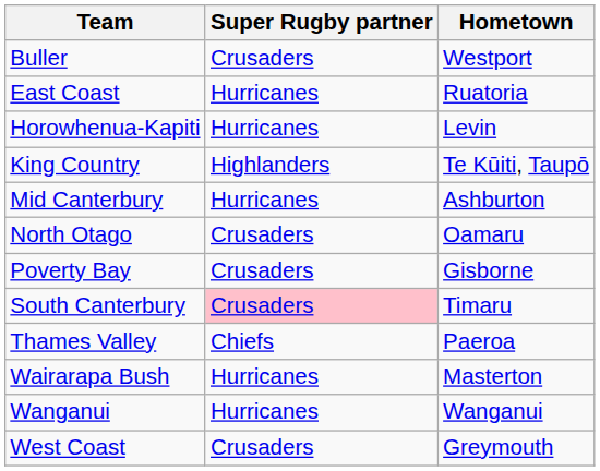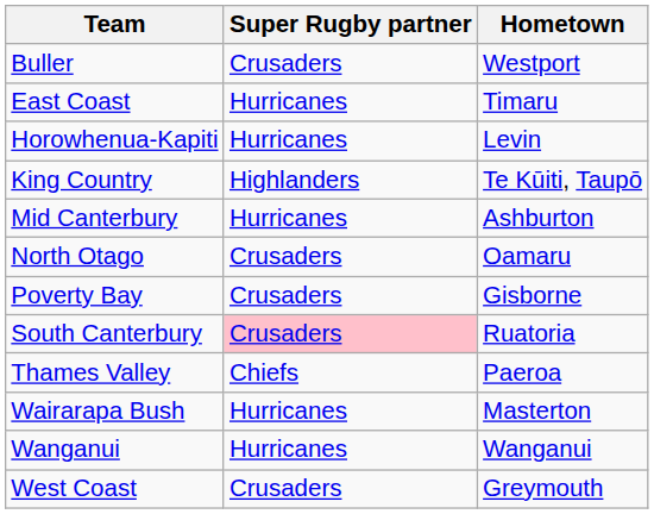 <table class="wikitable sortable">
 <tr>
 <th>Team</th>
 <th>Super Rugby partner</th>
 <th>Hometown</th>
 </tr>
 <tr>
 <td><a href='#'>Buller</a></td>
 <td><a href='#'>Crusaders</a></td>
 <td><a href='#'>Westport</a></td>
 </tr>
 <tr>
 <td><a href='#'>East Coast</a></td>
 <td><a href='#'>Hurricanes</a></td>
-<td><a href='#'>Ruatoria</a></td>
+<td><a href='#'>Timaru</a></td>
 </tr>
 <tr>
 <td><a href='#'>Horowhenua-Kapiti</a></td>
 <td><a href='#'>Hurricanes</a></td>
 <td><a href='#'>Levin</a></td>
 </tr>
 <tr>
 <td><a href='#'>King Country</a></td>
 <td><a href='#'>Highlanders</a></td>
 <td><a href='#'>Te Kūiti</a>, <a href='#'>Taupō</a></td>
 </tr>
 <tr>
 <td><a href='#'>Mid Canterbury</a></td>
 <td><a href='#'>Hurricanes</a></td>
 <td><a href='#'>Ashburton</a></td>
 </tr>
 <tr>
 <td><a href='#'>North Otago</a></td>
 <td><a href='#'>Crusaders</a></td>
 <td><a href='#'>Oamaru</a></td>
 </tr>
 <tr>
 <td><a href='#'>Poverty Bay</a></td>
 <td><a href='#'>Crusaders</a></td>
 <td><a href='#'>Gisborne</a></td>
 </tr>
 <tr>
 <td><a href='#'>South Canterbury</a></td>
 <td style="background: pink;"><a href='#'>Crusaders</a></td>
-<td><a href='#'>Timaru</a></td>
+<td><a href='#'>Ruatoria</a></td>
 </tr>
 <tr>
 <td><a href='#'>Thames Valley</a></td>
 <td><a href='#'>Chiefs</a></td>
 <td><a href='#'>Paeroa</a></td>
 </tr>
 <tr>
 <td><a href='#'>Wairarapa Bush</a></td>
 <td><a href='#'>Hurricanes</a></td>
 <td><a href='#'>Masterton</a></td>
 </tr>
 <tr>
 <td><a href='#'>Wanganui</a></td>
 <td><a href='#'>Hurricanes</a></td>
 <td><a href='#'>Wanganui</a></td>
 </tr>
 <tr>
 <td><a href='#'>West Coast</a></td>
 <td><a href='#'>Crusaders</a></td>
 <td><a href='#'>Greymouth</a></td>
 </tr>
 </table>
